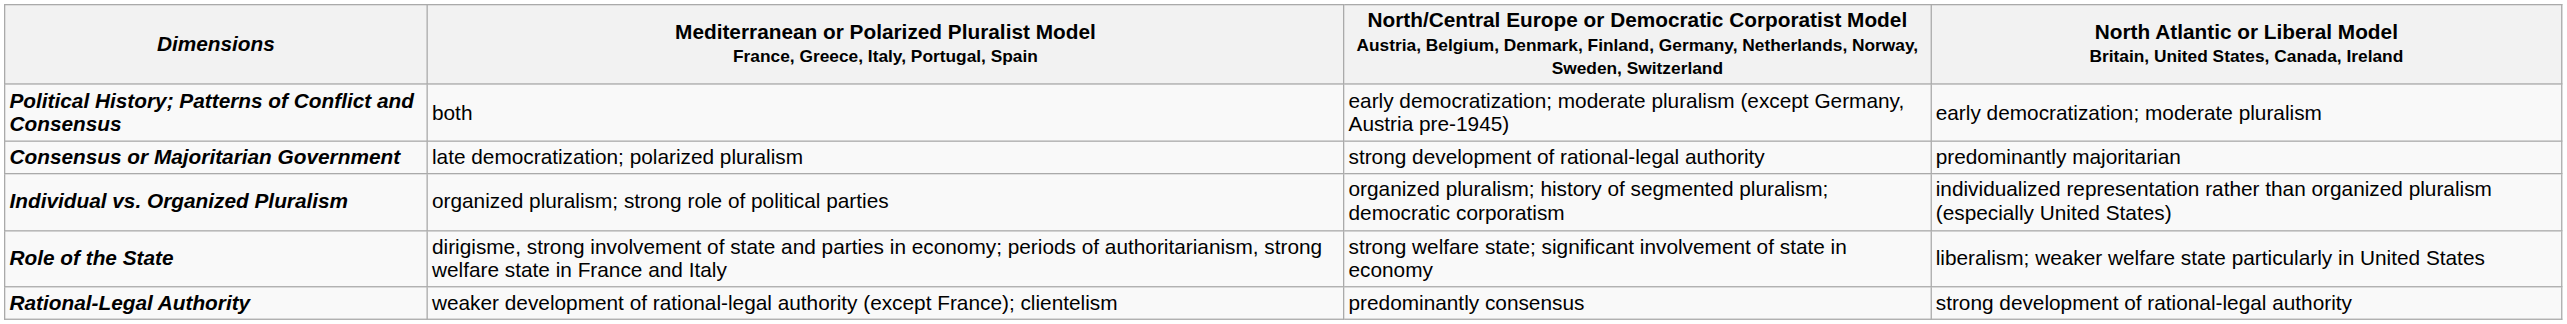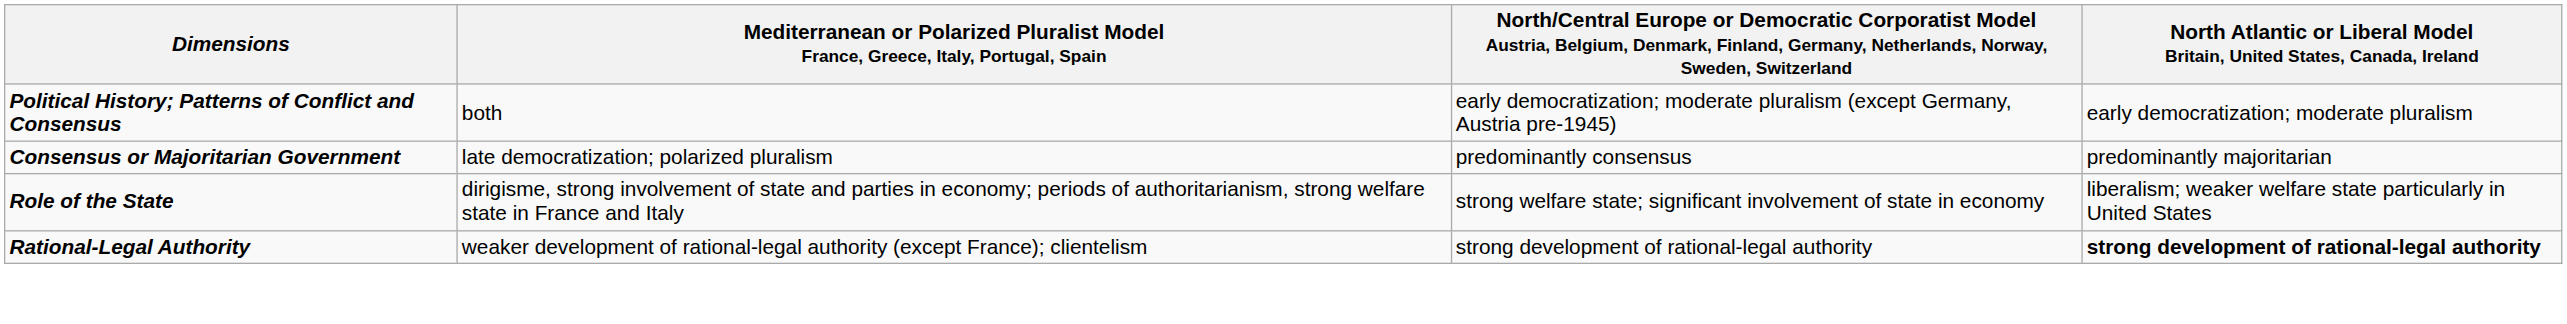 <table class="wikitable">
 <tr>
 <th><em>Dimensions</em></th>
 <th>Mediterranean or Polarized Pluralist Model<br> <small>France, Greece, Italy, Portugal, Spain</small></th>
 <th>North/Central Europe or Democratic Corporatist Model<br> <small>Austria, Belgium, Denmark, Finland, Germany, Netherlands, Norway, Sweden, Switzerland</small></th>
 <th>North Atlantic or Liberal Model<br><small>Britain, United States, Canada, Ireland</small></th>
 </tr>
 <tr>
 <td><strong><em>Political History; Patterns of Conflict and Consensus</em></strong></td>
 <td>both</td>
 <td>early democratization; moderate pluralism (except Germany, Austria pre-1945)</td>
 <td>early democratization; moderate pluralism</td>
 </tr>
 <tr>
 <td><strong><em>Consensus or Majoritarian Government</em></strong></td>
 <td>late democratization; polarized pluralism</td>
-<td>strong development of rational-legal authority</td>
+<td>predominantly consensus</td>
 <td>predominantly majoritarian</td>
-</tr>
-<tr>
-<td><strong><em>Individual vs. Organized Pluralism</em></strong></td>
-<td>organized pluralism; strong role of political parties</td>
-<td>organized pluralism; history of segmented pluralism; democratic corporatism</td>
-<td>individualized representation rather than organized pluralism (especially United States)</td>
 </tr>
 <tr>
 <td><strong><em>Role of the State</em></strong></td>
 <td>dirigisme, strong involvement of state and parties in economy; periods of authoritarianism, strong welfare state in France and Italy</td>
 <td>strong welfare state; significant involvement of state in economy</td>
 <td>liberalism; weaker welfare state particularly in United States</td>
 </tr>
 <tr>
 <td><strong><em>Rational-Legal Authority</em></strong></td>
 <td>weaker development of rational-legal authority (except France); clientelism</td>
-<td>predominantly consensus</td>
 <td>strong development of rational-legal authority</td>
+<td><strong>strong development of rational-legal authority</strong></td>
 </tr>
 </table>
